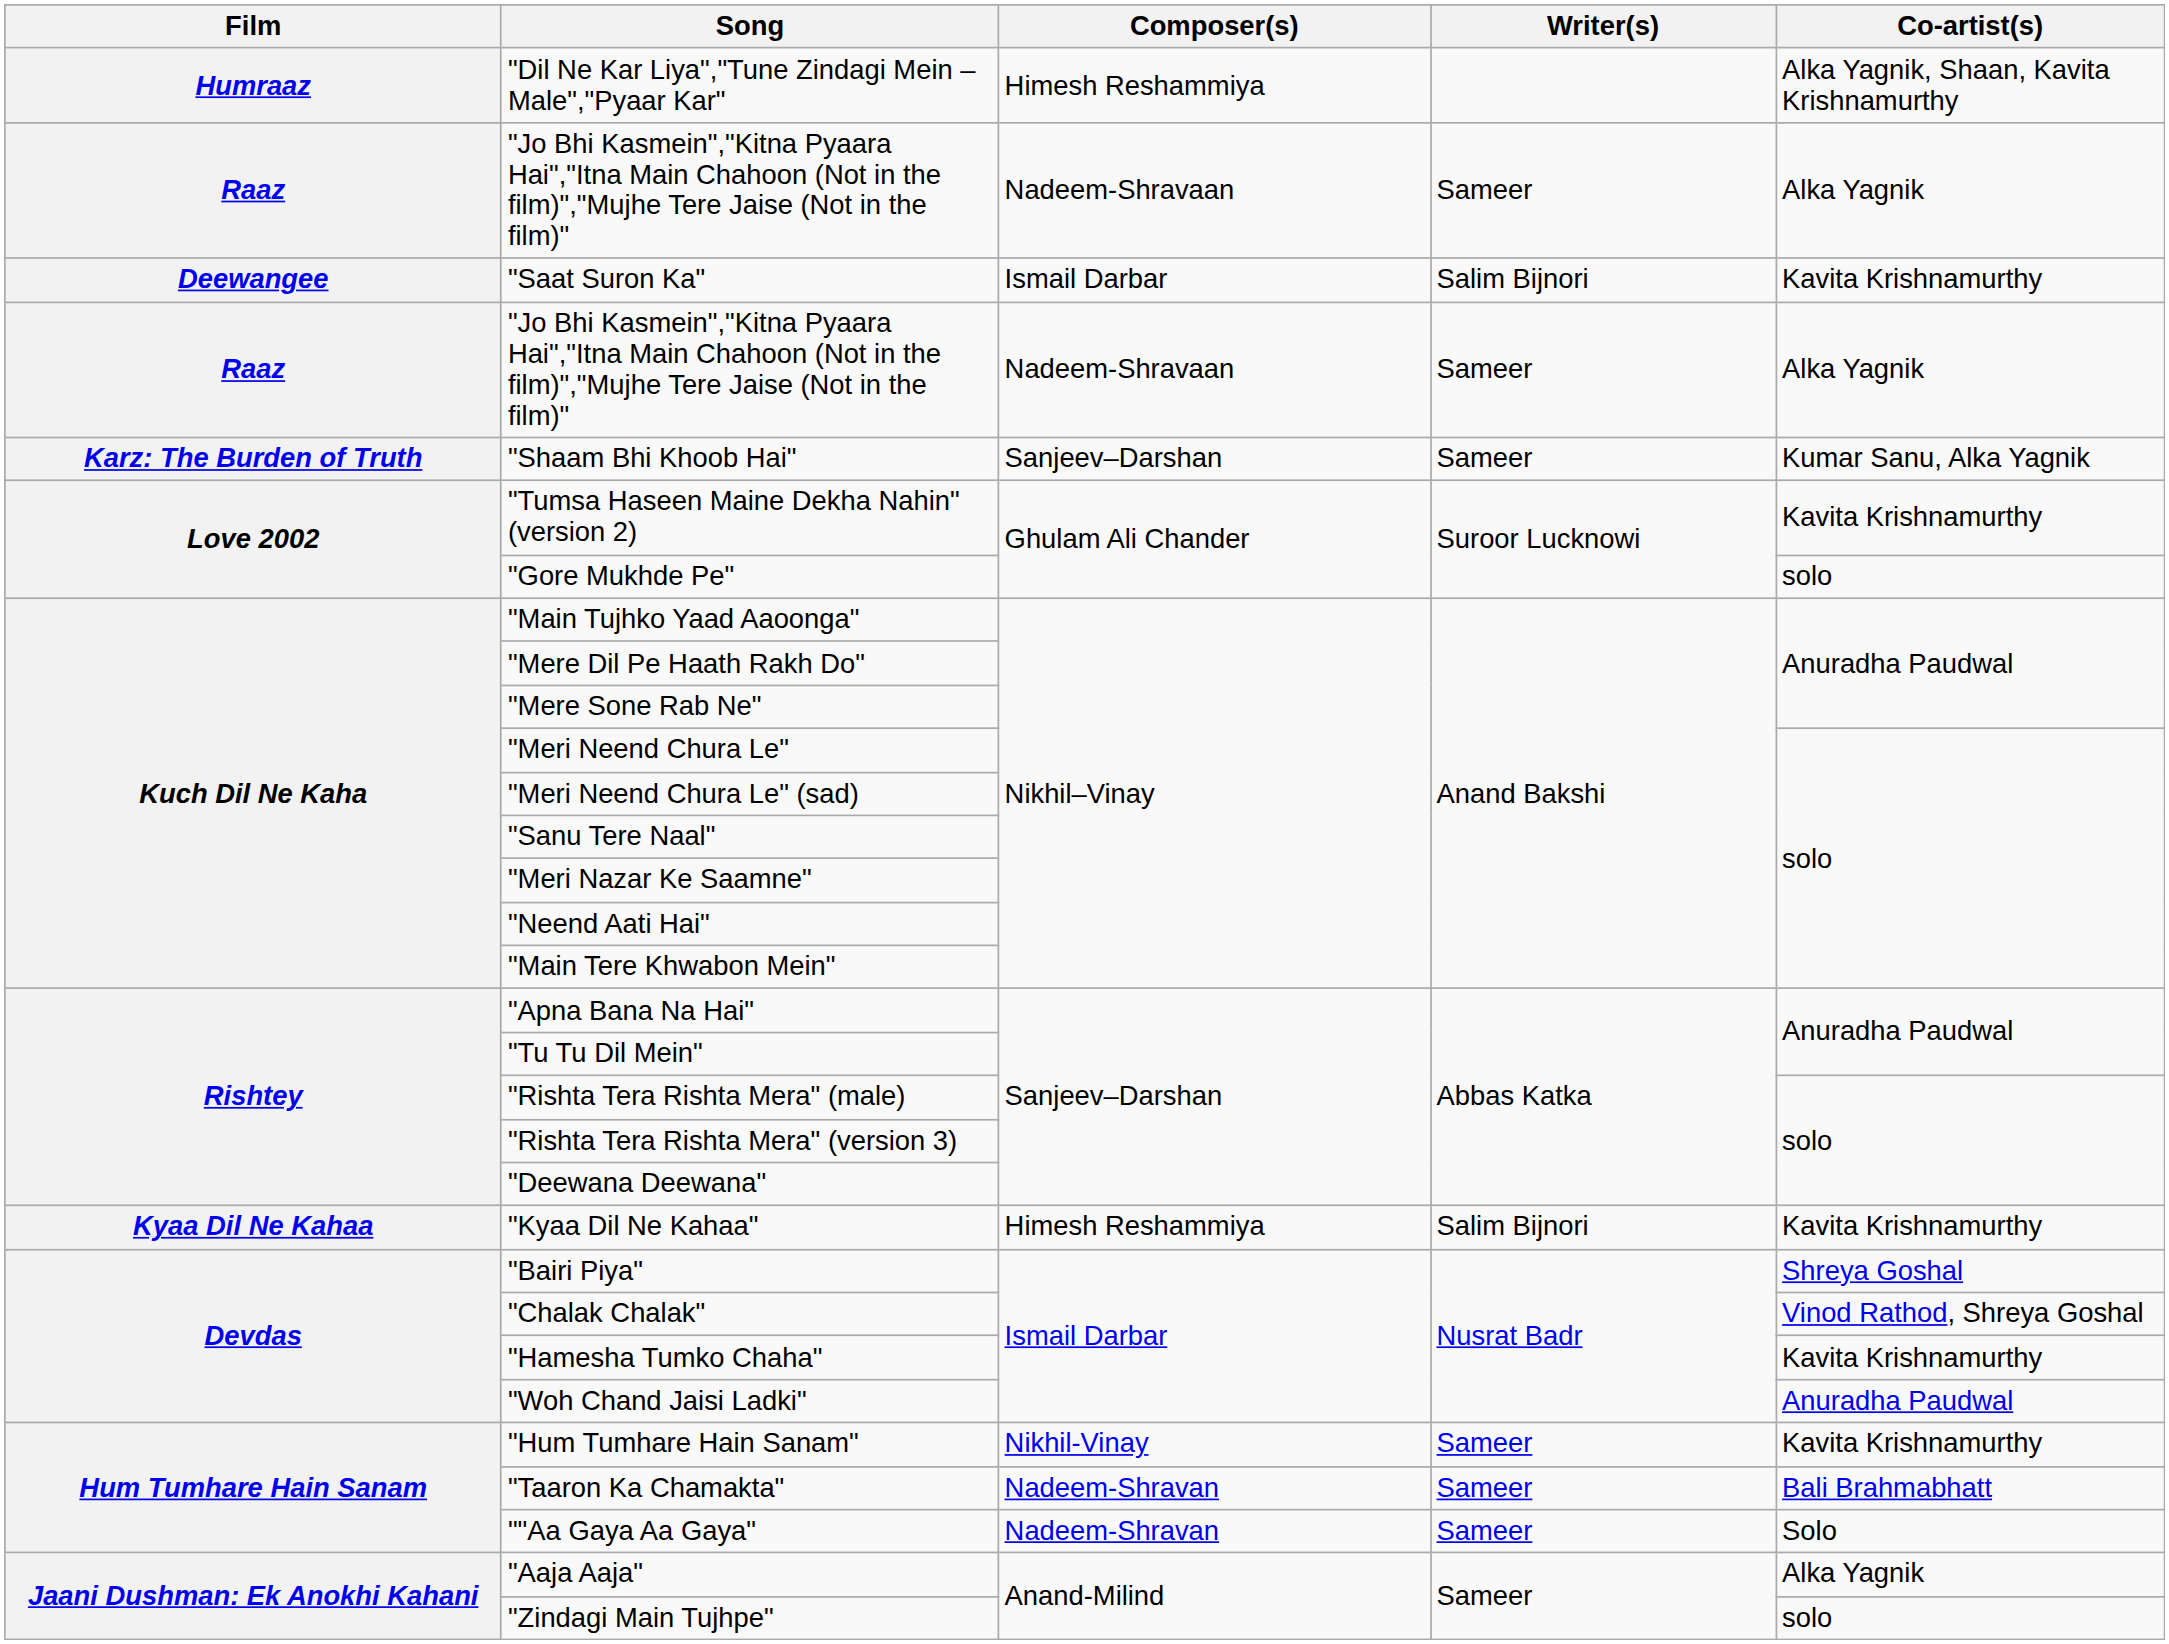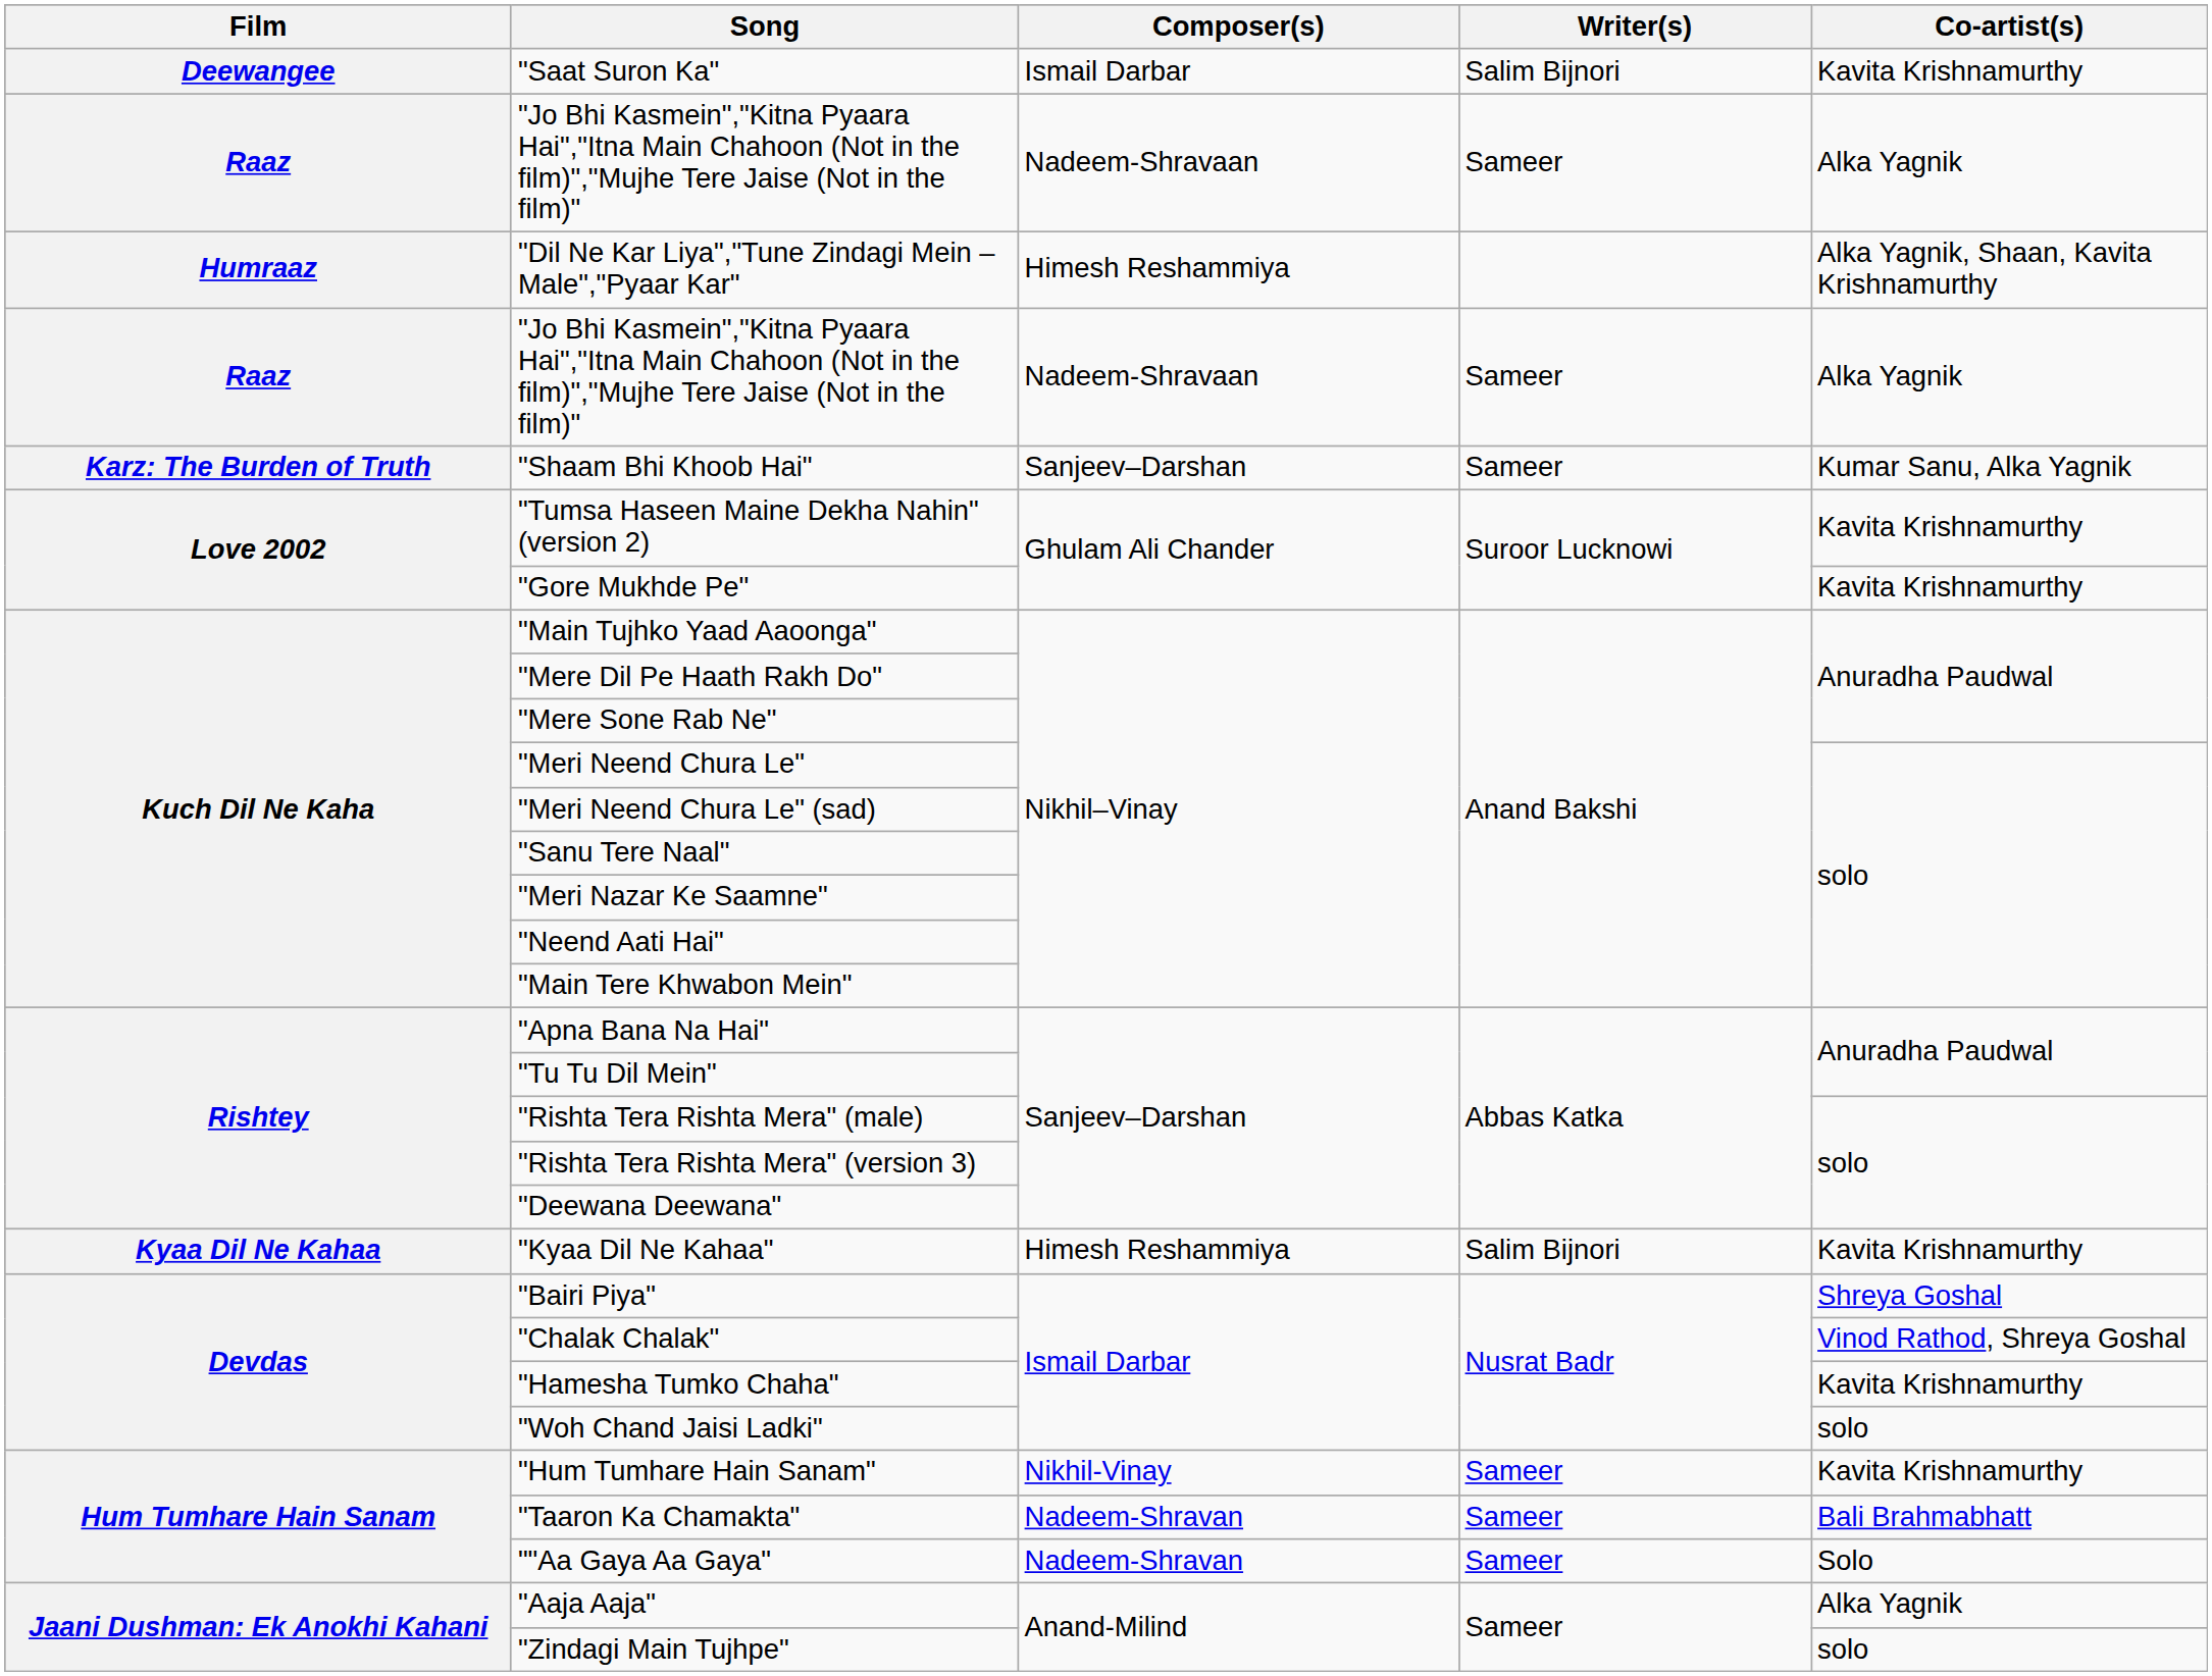 <table class="wikitable plainrowheaders" width="100%" textcolor:#000;">
 <tr>
 <th scope="col" width=23%>Film</th>
 <th scope="col" width=23%>Song</th>
 <th scope="col" width=20%>Composer(s)</th>
 <th scope="col" width=16%>Writer(s)</th>
 <th scope="col" width=18%>Co-artist(s)</th>
 </tr>
 <tr>
-<th><em><a href='#'>Humraaz</a></em></th>
-<td>"Dil Ne Kar Liya","Tune Zindagi Mein – Male","Pyaar Kar"</td>
-<td>Himesh Reshammiya</td>
-<td></td>
-<td>Alka Yagnik, Shaan, Kavita Krishnamurthy</td>
+<th><em><a href='#'>Deewangee</a></em></th>
+<td>"Saat Suron Ka"</td>
+<td>Ismail Darbar</td>
+<td>Salim Bijnori</td>
+<td>Kavita Krishnamurthy</td>
 </tr>
 <tr>
 <th><em><a href='#'>Raaz</a></em></th>
 <td>"Jo Bhi Kasmein","Kitna Pyaara Hai","Itna Main Chahoon (Not in the film)","Mujhe Tere Jaise (Not in the film)"</td>
 <td>Nadeem-Shravaan</td>
 <td>Sameer</td>
 <td>Alka Yagnik</td>
 </tr>
 <tr>
-<th><em><a href='#'>Deewangee</a></em></th>
-<td>"Saat Suron Ka"</td>
-<td>Ismail Darbar</td>
-<td>Salim Bijnori</td>
-<td>Kavita Krishnamurthy</td>
+<th><em><a href='#'>Humraaz</a></em></th>
+<td>"Dil Ne Kar Liya","Tune Zindagi Mein – Male","Pyaar Kar"</td>
+<td>Himesh Reshammiya</td>
+<td></td>
+<td>Alka Yagnik, Shaan, Kavita Krishnamurthy</td>
 </tr>
 <tr>
 <th><em><a href='#'>Raaz</a></em></th>
 <td>"Jo Bhi Kasmein","Kitna Pyaara Hai","Itna Main Chahoon (Not in the film)","Mujhe Tere Jaise (Not in the film)"</td>
 <td>Nadeem-Shravaan</td>
 <td>Sameer</td>
 <td>Alka Yagnik</td>
 </tr>
 <tr>
 <th><em><a href='#'>Karz: The Burden of Truth</a></em></th>
 <td>"Shaam Bhi Khoob Hai"</td>
 <td>Sanjeev–Darshan</td>
 <td>Sameer</td>
 <td>Kumar Sanu, Alka Yagnik</td>
 </tr>
 <tr>
 <th rowspan=2><em>Love 2002</em></th>
 <td>"Tumsa Haseen Maine Dekha Nahin" (version 2)</td>
 <td rowspan=2>Ghulam Ali Chander</td>
 <td rowspan=2>Suroor Lucknowi</td>
 <td>Kavita Krishnamurthy</td>
 </tr>
 <tr>
 <td>"Gore Mukhde Pe"</td>
-<td>solo</td>
+<td>Kavita Krishnamurthy</td>
 </tr>
 <tr>
 <th Rowspan=9><em>Kuch Dil Ne Kaha</em></th>
 <td>"Main Tujhko Yaad Aaoonga"</td>
 <td rowspan=9>Nikhil–Vinay</td>
 <td Rowspan=9>Anand Bakshi</td>
 <td rowspan=3>Anuradha Paudwal</td>
 </tr>
 <tr>
 <td>"Mere Dil Pe Haath Rakh Do"</td>
 </tr>
 <tr>
 <td>"Mere Sone Rab Ne"</td>
 </tr>
 <tr>
 <td>"Meri Neend Chura Le"</td>
 <td Rowspan=6>solo</td>
 </tr>
 <tr>
 <td>"Meri Neend Chura Le" (sad)</td>
 </tr>
 <tr>
 <td>"Sanu Tere Naal"</td>
 </tr>
 <tr>
 <td>"Meri Nazar Ke Saamne"</td>
 </tr>
 <tr>
 <td>"Neend Aati Hai"</td>
 </tr>
 <tr>
 <td>"Main Tere Khwabon Mein"</td>
 </tr>
 <tr>
 <th Rowspan=5><em><a href='#'>Rishtey</a></em></th>
 <td>"Apna Bana Na Hai"</td>
 <td rowspan=5>Sanjeev–Darshan</td>
 <td Rowspan=5>Abbas Katka</td>
 <td rowspan=2>Anuradha Paudwal</td>
 </tr>
 <tr>
 <td>"Tu Tu Dil Mein"</td>
 </tr>
 <tr>
 <td>"Rishta Tera Rishta Mera" (male)</td>
 <td rowspan=3>solo</td>
 </tr>
 <tr>
 <td>"Rishta Tera Rishta Mera" (version 3)</td>
 </tr>
 <tr>
 <td>"Deewana Deewana"</td>
 </tr>
 <tr>
 <th><em><a href='#'>Kyaa Dil Ne Kahaa</a></em></th>
 <td>"Kyaa Dil Ne Kahaa"</td>
 <td>Himesh Reshammiya</td>
 <td>Salim Bijnori</td>
 <td>Kavita Krishnamurthy</td>
 </tr>
 <tr>
 <th Rowspan=4><em><a href='#'>Devdas</a></em></th>
 <td>"Bairi Piya"</td>
 <td rowspan=4><a href='#'>Ismail Darbar</a></td>
 <td Rowspan=4><a href='#'>Nusrat Badr</a></td>
 <td rowspan=1><a href='#'>Shreya Goshal</a></td>
 </tr>
 <tr>
 <td>"Chalak Chalak"</td>
 <td><a href='#'>Vinod Rathod</a>, Shreya Goshal</td>
 </tr>
 <tr>
 <td>"Hamesha Tumko Chaha"</td>
 <td>Kavita Krishnamurthy</td>
 </tr>
 <tr>
 <td>"Woh Chand Jaisi Ladki"</td>
-<td rowspan=1><a href='#'>Anuradha Paudwal</a></td>
+<td>solo</td>
 </tr>
 <tr>
 <th Rowspan=3><em><a href='#'>Hum Tumhare Hain Sanam</a></em></th>
 <td>"Hum Tumhare Hain Sanam"</td>
 <td><a href='#'>Nikhil-Vinay</a></td>
 <td><a href='#'>Sameer</a></td>
 <td>Kavita Krishnamurthy</td>
 </tr>
 <tr>
 <td>"Taaron Ka Chamakta"</td>
 <td><a href='#'>Nadeem-Shravan</a></td>
 <td><a href='#'>Sameer</a></td>
 <td><a href='#'>Bali Brahmabhatt</a></td>
 </tr>
 <tr>
 <td>""Aa Gaya Aa Gaya"</td>
 <td><a href='#'>Nadeem-Shravan</a></td>
 <td><a href='#'>Sameer</a></td>
 <td>Solo</td>
 </tr>
 <tr>
 <th rowspan=2><em><a href='#'>Jaani Dushman: Ek Anokhi Kahani</a></em></th>
 <td>"Aaja Aaja"</td>
 <td rowspan=2>Anand-Milind</td>
 <td rowspan=2>Sameer</td>
 <td>Alka Yagnik</td>
 </tr>
 <tr>
 <td>"Zindagi Main Tujhpe"</td>
 <td>solo</td>
 </tr>
 <tr>
 </tr>
 </table>
